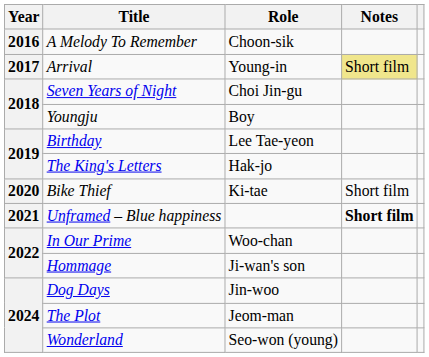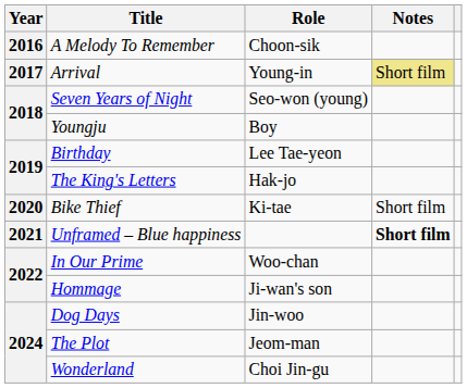 <table class="wikitable sortable plainrowheaders">
 <tr>
 <th scope="col">Year</th>
 <th scope="col">Title</th>
 <th scope="col">Role</th>
 <th scope="col">Notes</th>
 <th scope="col" class="unsortable"></th>
 </tr>
 <tr>
 <th scope="row">2016</th>
 <td><em>A Melody To Remember</em></td>
 <td>Choon-sik</td>
 <td></td>
 <td></td>
 </tr>
 <tr>
 <th scope="row">2017</th>
 <td><em>Arrival</em></td>
 <td>Young-in</td>
 <td style="background: khaki;">Short film</td>
 <td></td>
 </tr>
 <tr>
 <th scope="row"  rowspan=2>2018</th>
 <td><em><a href='#'>Seven Years of Night</a></em></td>
-<td>Choi Jin-gu</td>
+<td>Seo-won (young)</td>
 <td></td>
 <td></td>
 </tr>
 <tr>
 <td><em>Youngju</em></td>
 <td>Boy</td>
 <td></td>
 <td></td>
 </tr>
 <tr>
 <th scope="row"  rowspan=2>2019</th>
 <td><em><a href='#'>Birthday</a></em></td>
 <td>Lee Tae-yeon</td>
 <td></td>
 <td></td>
 </tr>
 <tr>
 <td><em><a href='#'>The King's Letters</a></em></td>
 <td>Hak-jo</td>
 <td></td>
 <td></td>
 </tr>
 <tr>
 <th scope="row">2020</th>
 <td><em>Bike Thief</em></td>
 <td>Ki-tae</td>
 <td>Short film</td>
 <td></td>
 </tr>
 <tr>
 <th scope="row">2021</th>
 <td><em><a href='#'>Unframed</a> – Blue happiness</em></td>
 <td></td>
 <td><strong>Short film</strong></td>
 <td></td>
 </tr>
 <tr>
 <th scope="row" rowspan=2>2022</th>
 <td><em><a href='#'>In Our Prime</a></em></td>
 <td>Woo-chan</td>
 <td></td>
 <td></td>
 </tr>
 <tr>
 <td><em><a href='#'>Hommage</a></em></td>
 <td>Ji-wan's son</td>
 <td></td>
 <td></td>
 </tr>
 <tr>
 <th scope="row" rowspan="3">2024</th>
 <td><em><a href='#'>Dog Days</a></em></td>
 <td>Jin-woo</td>
 <td></td>
 <td></td>
 </tr>
 <tr>
 <td><em><a href='#'>The Plot</a></em></td>
 <td>Jeom-man</td>
 <td></td>
 <td></td>
 </tr>
 <tr>
 <td><em><a href='#'>Wonderland</a></em></td>
-<td>Seo-won (young)</td>
+<td>Choi Jin-gu</td>
 <td></td>
 <td></td>
 </tr>
 </table>
